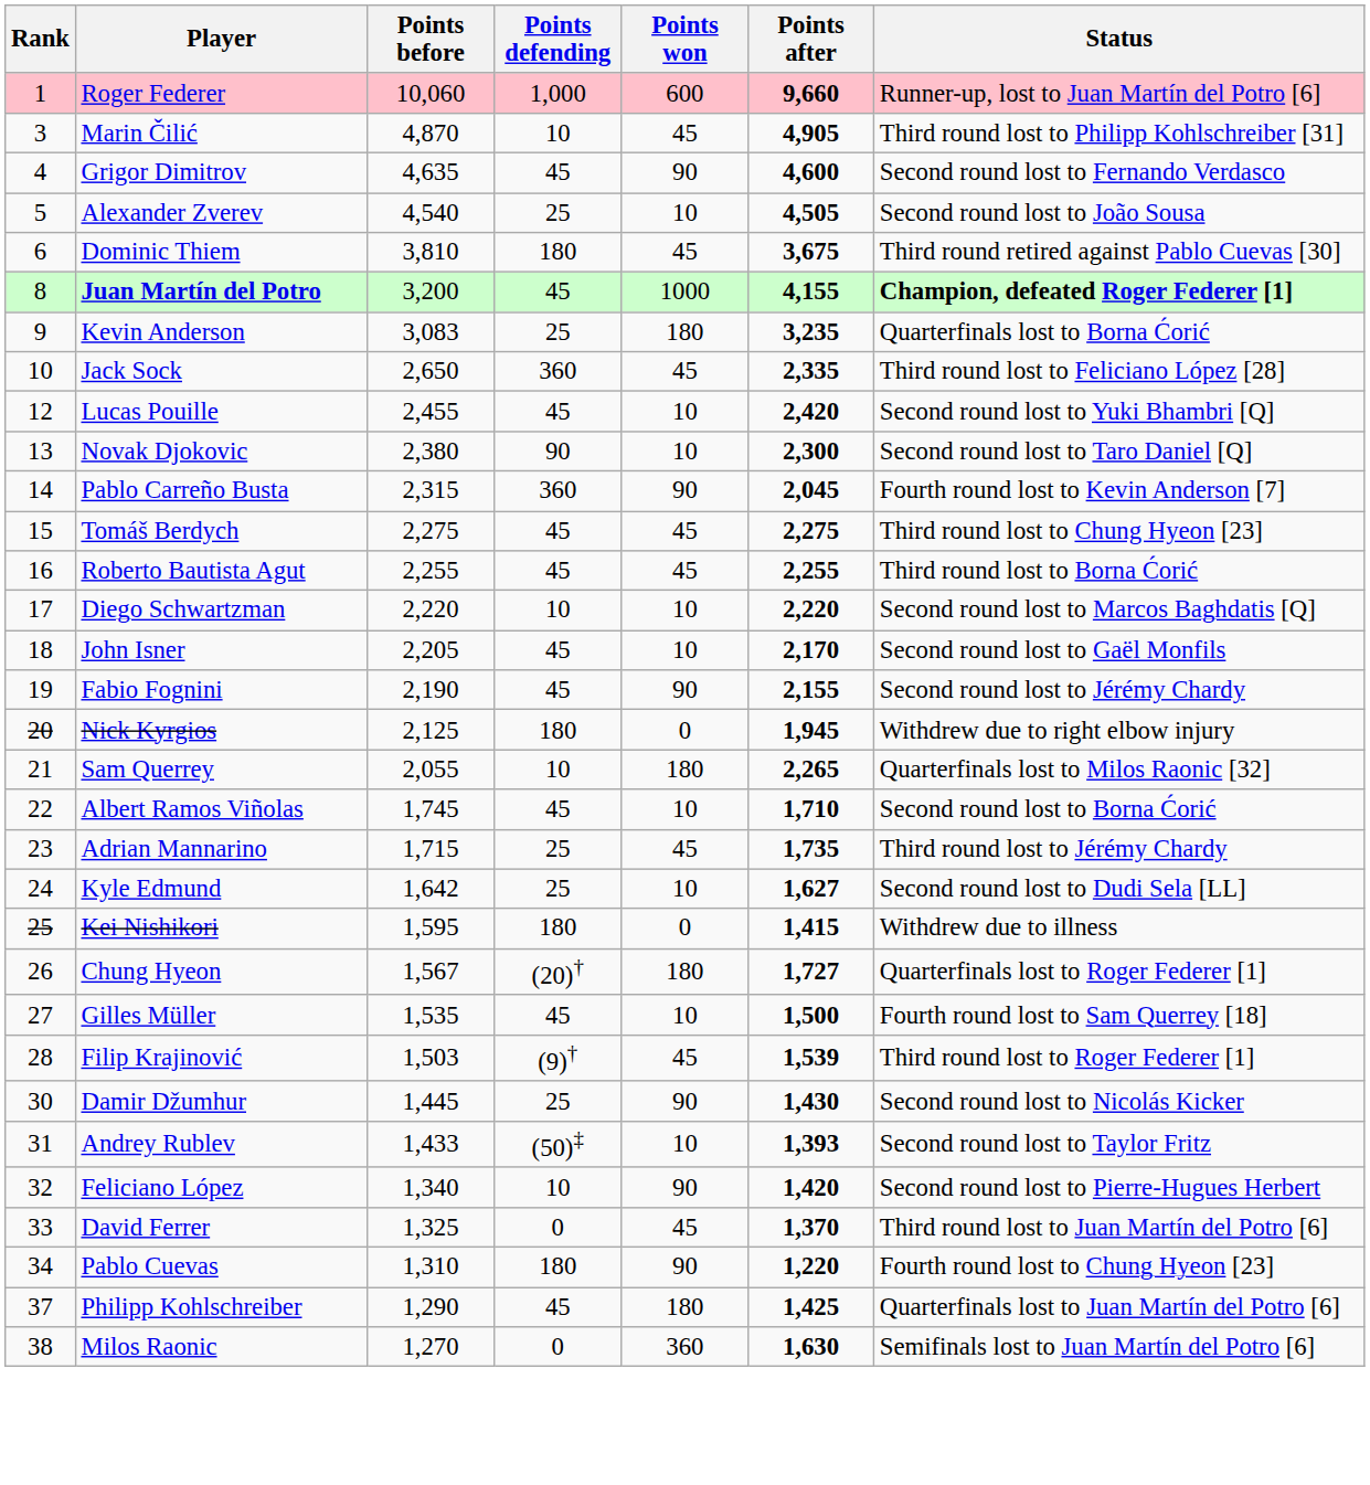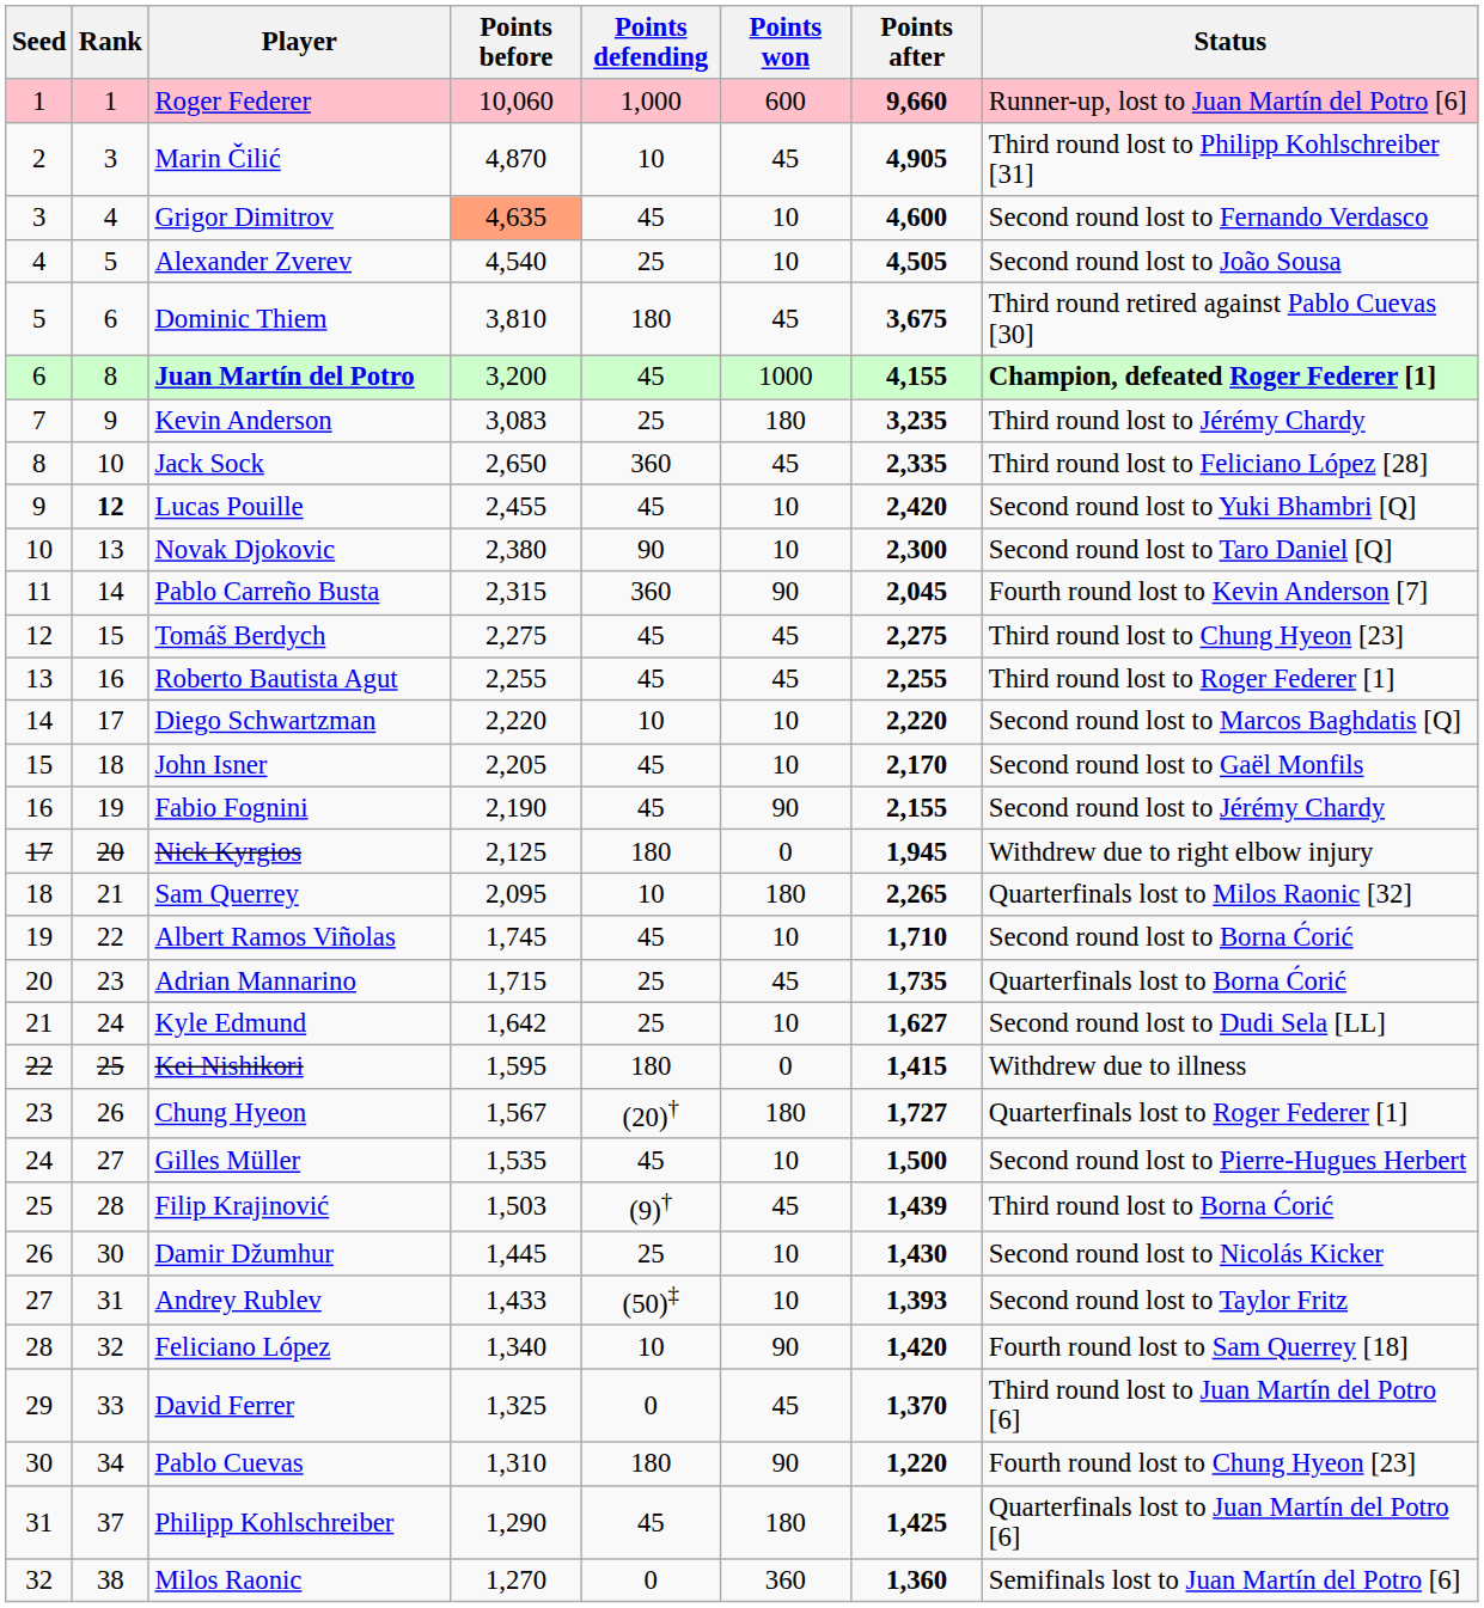 <table class="wikitable sortable">
 <tr>
+<th style="width:30px;">Seed</th>
 <th style="width:30px;">Rank</th>
 <th style="width:185px;">Player</th>
 <th style="width:75px;">Points before</th>
 <th style="width:75px;"><a href='#'>Points defending</a></th>
 <th style="width:75px;"><a href='#'>Points won</a></th>
 <th style="width:75px;">Points after</th>
 <th style="width:320px;">Status</th>
 </tr>
 <tr style="background:pink">
 <td style="text-align:center;">1</td>
+<td style="text-align:center;">1</td>
 <td> <a href='#'>Roger Federer</a></td>
 <td style="text-align:center;">10,060</td>
 <td style="text-align:center;">1,000</td>
 <td style="text-align:center;">600</td>
 <td style="text-align:center;"><strong>9,660</strong></td>
 <td>Runner-up, lost to  <a href='#'>Juan Martín del Potro</a> [6]</td>
 </tr>
 <tr>
+<td style="text-align:center;">2</td>
 <td style="text-align:center;">3</td>
 <td> <a href='#'>Marin Čilić</a></td>
 <td style="text-align:center;">4,870</td>
 <td style="text-align:center;">10</td>
 <td style="text-align:center;">45</td>
 <td style="text-align:center;"><strong>4,905</strong></td>
 <td>Third round lost to  <a href='#'>Philipp Kohlschreiber</a> [31]</td>
 </tr>
 <tr>
+<td style="text-align:center;">3</td>
 <td style="text-align:center;">4</td>
 <td> <a href='#'>Grigor Dimitrov</a></td>
-<td style="text-align:center;">4,635</td>
+<td style="background: lightsalmon; text-align:center;">4,635</td>
 <td style="text-align:center;">45</td>
-<td style="text-align:center;">90</td>
+<td style="text-align:center;">10</td>
 <td style="text-align:center;"><strong>4,600</strong></td>
 <td>Second round lost to  <a href='#'>Fernando Verdasco</a></td>
 </tr>
 <tr>
+<td style="text-align:center;">4</td>
 <td style="text-align:center;">5</td>
 <td> <a href='#'>Alexander Zverev</a></td>
 <td style="text-align:center;">4,540</td>
 <td style="text-align:center;">25</td>
 <td style="text-align:center;">10</td>
 <td style="text-align:center;"><strong>4,505</strong></td>
 <td>Second round lost to  <a href='#'>João Sousa</a></td>
 </tr>
 <tr>
+<td style="text-align:center;">5</td>
 <td style="text-align:center;">6</td>
 <td> <a href='#'>Dominic Thiem</a></td>
 <td style="text-align:center;">3,810</td>
 <td style="text-align:center;">180</td>
 <td style="text-align:center;">45</td>
 <td style="text-align:center;"><strong>3,675</strong></td>
 <td>Third round retired against  <a href='#'>Pablo Cuevas</a> [30]</td>
 </tr>
 <tr style="background:#cfc">
+<td style="text-align:center;">6</td>
 <td style="text-align:center;">8</td>
 <td><strong> <a href='#'>Juan Martín del Potro</a></strong></td>
 <td style="text-align:center;">3,200</td>
 <td style="text-align:center;">45</td>
 <td style="text-align:center;">1000</td>
 <td style="text-align:center;"><strong>4,155</strong></td>
 <td><strong>Champion, defeated  <a href='#'>Roger Federer</a> [1]</strong></td>
 </tr>
 <tr>
+<td style="text-align:center;">7</td>
 <td style="text-align:center;">9</td>
 <td> <a href='#'>Kevin Anderson</a></td>
 <td style="text-align:center;">3,083</td>
 <td style="text-align:center;">25</td>
 <td style="text-align:center;">180</td>
 <td style="text-align:center;"><strong>3,235</strong></td>
-<td>Quarterfinals lost to  <a href='#'>Borna Ćorić</a></td>
+<td>Third round lost to  <a href='#'>Jérémy Chardy</a></td>
 </tr>
 <tr>
+<td style="text-align:center;">8</td>
 <td style="text-align:center;">10</td>
 <td> <a href='#'>Jack Sock</a></td>
 <td style="text-align:center;">2,650</td>
 <td style="text-align:center;">360</td>
 <td style="text-align:center;">45</td>
 <td style="text-align:center;"><strong>2,335</strong></td>
 <td>Third round lost to  <a href='#'>Feliciano López</a> [28]</td>
 </tr>
 <tr>
-<td style="text-align:center;">12</td>
+<td style="text-align:center;">9</td>
+<td style="text-align:center;"><strong>12</strong></td>
 <td> <a href='#'>Lucas Pouille</a></td>
 <td style="text-align:center;">2,455</td>
 <td style="text-align:center;">45</td>
 <td style="text-align:center;">10</td>
 <td style="text-align:center;"><strong>2,420</strong></td>
 <td>Second round lost to  <a href='#'>Yuki Bhambri</a> [Q]</td>
 </tr>
 <tr>
+<td style="text-align:center;">10</td>
 <td style="text-align:center;">13</td>
 <td> <a href='#'>Novak Djokovic</a></td>
 <td style="text-align:center;">2,380</td>
 <td style="text-align:center;">90</td>
 <td style="text-align:center;">10</td>
 <td style="text-align:center;"><strong>2,300</strong></td>
 <td>Second round lost to  <a href='#'>Taro Daniel</a> [Q]</td>
 </tr>
 <tr>
+<td style="text-align:center;">11</td>
 <td style="text-align:center;">14</td>
 <td> <a href='#'>Pablo Carreño Busta</a></td>
 <td style="text-align:center;">2,315</td>
 <td style="text-align:center;">360</td>
 <td style="text-align:center;">90</td>
 <td style="text-align:center;"><strong>2,045</strong></td>
 <td>Fourth round lost to  <a href='#'>Kevin Anderson</a> [7]</td>
 </tr>
 <tr>
+<td style="text-align:center;">12</td>
 <td style="text-align:center;">15</td>
 <td> <a href='#'>Tomáš Berdych</a></td>
 <td style="text-align:center;">2,275</td>
 <td style="text-align:center;">45</td>
 <td style="text-align:center;">45</td>
 <td style="text-align:center;"><strong>2,275</strong></td>
 <td>Third round lost to  <a href='#'>Chung Hyeon</a> [23]</td>
 </tr>
 <tr>
+<td style="text-align:center;">13</td>
 <td style="text-align:center;">16</td>
 <td> <a href='#'>Roberto Bautista Agut</a></td>
 <td style="text-align:center;">2,255</td>
 <td style="text-align:center;">45</td>
 <td style="text-align:center;">45</td>
 <td style="text-align:center;"><strong>2,255</strong></td>
-<td>Third round lost to  <a href='#'>Borna Ćorić</a></td>
+<td>Third round lost to  <a href='#'>Roger Federer</a> [1]</td>
 </tr>
 <tr>
+<td style="text-align:center;">14</td>
 <td style="text-align:center;">17</td>
 <td> <a href='#'>Diego Schwartzman</a></td>
 <td style="text-align:center;">2,220</td>
 <td style="text-align:center;">10</td>
 <td style="text-align:center;">10</td>
 <td style="text-align:center;"><strong>2,220</strong></td>
 <td>Second round lost to  <a href='#'>Marcos Baghdatis</a> [Q]</td>
 </tr>
 <tr>
+<td style="text-align:center;">15</td>
 <td style="text-align:center;">18</td>
 <td> <a href='#'>John Isner</a></td>
 <td style="text-align:center;">2,205</td>
 <td style="text-align:center;">45</td>
 <td style="text-align:center;">10</td>
 <td style="text-align:center;"><strong>2,170</strong></td>
 <td>Second round lost to  <a href='#'>Gaël Monfils</a></td>
 </tr>
 <tr>
+<td style="text-align:center;">16</td>
 <td style="text-align:center;">19</td>
 <td> <a href='#'>Fabio Fognini</a></td>
 <td style="text-align:center;">2,190</td>
 <td style="text-align:center;">45</td>
 <td style="text-align:center;">90</td>
 <td style="text-align:center;"><strong>2,155</strong></td>
 <td>Second round lost to  <a href='#'>Jérémy Chardy</a></td>
 </tr>
 <tr>
+<td style="text-align:center;"><s>17</s></td>
 <td style="text-align:center;"><s>20</s></td>
 <td><s> <a href='#'>Nick Kyrgios</a></s></td>
 <td style="text-align:center;">2,125</td>
 <td style="text-align:center;">180</td>
 <td style="text-align:center;">0</td>
 <td style="text-align:center;"><strong>1,945</strong></td>
 <td>Withdrew due to right elbow injury</td>
 </tr>
 <tr>
+<td style="text-align:center;">18</td>
 <td style="text-align:center;">21</td>
 <td> <a href='#'>Sam Querrey</a></td>
-<td style="text-align:center;">2,055</td>
+<td style="text-align:center;">2,095</td>
 <td style="text-align:center;">10</td>
 <td style="text-align:center;">180</td>
 <td style="text-align:center;"><strong>2,265</strong></td>
 <td>Quarterfinals lost to  <a href='#'>Milos Raonic</a> [32]</td>
 </tr>
 <tr>
+<td style="text-align:center;">19</td>
 <td style="text-align:center;">22</td>
 <td> <a href='#'>Albert Ramos Viñolas</a></td>
 <td style="text-align:center;">1,745</td>
 <td style="text-align:center;">45</td>
 <td style="text-align:center;">10</td>
 <td style="text-align:center;"><strong>1,710</strong></td>
 <td>Second round lost to  <a href='#'>Borna Ćorić</a></td>
 </tr>
 <tr>
+<td style="text-align:center;">20</td>
 <td style="text-align:center;">23</td>
 <td> <a href='#'>Adrian Mannarino</a></td>
 <td style="text-align:center;">1,715</td>
 <td style="text-align:center;">25</td>
 <td style="text-align:center;">45</td>
 <td style="text-align:center;"><strong>1,735</strong></td>
-<td>Third round lost to  <a href='#'>Jérémy Chardy</a></td>
+<td>Quarterfinals lost to  <a href='#'>Borna Ćorić</a></td>
 </tr>
 <tr>
+<td style="text-align:center;">21</td>
 <td style="text-align:center;">24</td>
 <td> <a href='#'>Kyle Edmund</a></td>
 <td style="text-align:center;">1,642</td>
 <td style="text-align:center;">25</td>
 <td style="text-align:center;">10</td>
 <td style="text-align:center;"><strong>1,627</strong></td>
 <td>Second round lost to  <a href='#'>Dudi Sela</a> [LL]</td>
 </tr>
 <tr>
+<td style="text-align:center;"><s>22</s></td>
 <td style="text-align:center;"><s>25</s></td>
 <td> <s><a href='#'>Kei Nishikori</a></s></td>
 <td style="text-align:center;">1,595</td>
 <td style="text-align:center;">180</td>
 <td style="text-align:center;">0</td>
 <td style="text-align:center;"><strong>1,415</strong></td>
 <td>Withdrew due to illness</td>
 </tr>
 <tr>
+<td style="text-align:center;">23</td>
 <td style="text-align:center;">26</td>
 <td> <a href='#'>Chung Hyeon</a></td>
 <td style="text-align:center;">1,567</td>
 <td style="text-align:center;">(20)<sup>†</sup></td>
 <td style="text-align:center;">180</td>
 <td style="text-align:center;"><strong>1,727</strong></td>
 <td>Quarterfinals lost to  <a href='#'>Roger Federer</a> [1]</td>
 </tr>
 <tr>
+<td style="text-align:center;">24</td>
 <td style="text-align:center;">27</td>
 <td> <a href='#'>Gilles Müller</a></td>
 <td style="text-align:center;">1,535</td>
 <td style="text-align:center;">45</td>
 <td style="text-align:center;">10</td>
 <td style="text-align:center;"><strong>1,500</strong></td>
-<td>Fourth round lost to  <a href='#'>Sam Querrey</a> [18]</td>
+<td>Second round lost to  <a href='#'>Pierre-Hugues Herbert</a></td>
 </tr>
 <tr>
+<td style="text-align:center;">25</td>
 <td style="text-align:center;">28</td>
 <td> <a href='#'>Filip Krajinović</a></td>
 <td style="text-align:center;">1,503</td>
 <td style="text-align:center;">(9)<sup>†</sup></td>
 <td style="text-align:center;">45</td>
-<td style="text-align:center;"><strong>1,539</strong></td>
-<td>Third round lost to  <a href='#'>Roger Federer</a> [1]</td>
+<td style="text-align:center;"><strong>1,439</strong></td>
+<td>Third round lost to  <a href='#'>Borna Ćorić</a></td>
 </tr>
 <tr>
+<td style="text-align:center;">26</td>
 <td style="text-align:center;">30</td>
 <td> <a href='#'>Damir Džumhur</a></td>
 <td style="text-align:center;">1,445</td>
 <td style="text-align:center;">25</td>
-<td style="text-align:center;">90</td>
+<td style="text-align:center;">10</td>
 <td style="text-align:center;"><strong>1,430</strong></td>
 <td>Second round lost to  <a href='#'>Nicolás Kicker</a></td>
 </tr>
 <tr>
+<td style="text-align:center;">27</td>
 <td style="text-align:center;">31</td>
 <td> <a href='#'>Andrey Rublev</a></td>
 <td style="text-align:center;">1,433</td>
 <td style="text-align:center;">(50)<sup>‡</sup></td>
 <td style="text-align:center;">10</td>
 <td style="text-align:center;"><strong>1,393</strong></td>
 <td>Second round lost to  <a href='#'>Taylor Fritz</a></td>
 </tr>
 <tr>
+<td style="text-align:center;">28</td>
 <td style="text-align:center;">32</td>
 <td> <a href='#'>Feliciano López</a></td>
 <td style="text-align:center;">1,340</td>
 <td style="text-align:center;">10</td>
 <td style="text-align:center;">90</td>
 <td style="text-align:center;"><strong>1,420</strong></td>
-<td>Second round lost to  <a href='#'>Pierre-Hugues Herbert</a></td>
+<td>Fourth round lost to  <a href='#'>Sam Querrey</a> [18]</td>
 </tr>
 <tr>
+<td style="text-align:center;">29</td>
 <td style="text-align:center;">33</td>
 <td> <a href='#'>David Ferrer</a></td>
 <td style="text-align:center;">1,325</td>
 <td style="text-align:center;">0</td>
 <td style="text-align:center;">45</td>
 <td style="text-align:center;"><strong>1,370</strong></td>
 <td>Third round lost to  <a href='#'>Juan Martín del Potro</a> [6]</td>
 </tr>
 <tr>
+<td style="text-align:center;">30</td>
 <td style="text-align:center;">34</td>
 <td> <a href='#'>Pablo Cuevas</a></td>
 <td style="text-align:center;">1,310</td>
 <td style="text-align:center;">180</td>
 <td style="text-align:center;">90</td>
 <td style="text-align:center;"><strong>1,220</strong></td>
 <td>Fourth round lost to  <a href='#'>Chung Hyeon</a> [23]</td>
 </tr>
 <tr>
+<td style="text-align:center;">31</td>
 <td style="text-align:center;">37</td>
 <td> <a href='#'>Philipp Kohlschreiber</a></td>
 <td style="text-align:center;">1,290</td>
 <td style="text-align:center;">45</td>
 <td style="text-align:center;">180</td>
 <td style="text-align:center;"><strong>1,425</strong></td>
 <td>Quarterfinals lost to  <a href='#'>Juan Martín del Potro</a> [6]</td>
 </tr>
 <tr>
+<td style="text-align:center;">32</td>
 <td style="text-align:center;">38</td>
 <td> <a href='#'>Milos Raonic</a></td>
 <td style="text-align:center;">1,270</td>
 <td style="text-align:center;">0</td>
 <td style="text-align:center;">360</td>
-<td style="text-align:center;"><strong>1,630</strong></td>
+<td style="text-align:center;"><strong>1,360</strong></td>
 <td>Semifinals lost to  <a href='#'>Juan Martín del Potro</a> [6]</td>
 </tr>
 </table>
